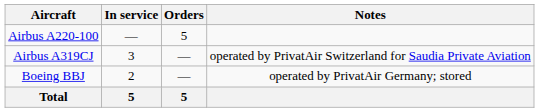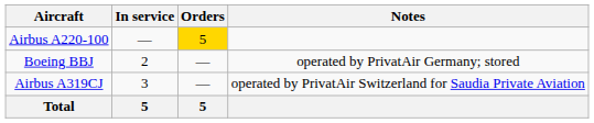 <table class="wikitable" style="margin:1em auto; border-collapse:collapse;text-align:center">
 <tr>
 <th>Aircraft</th>
 <th>In service</th>
 <th>Orders</th>
 <th>Notes</th>
 </tr>
 <tr>
 <td><a href='#'>Airbus A220-100</a></td>
 <td>—</td>
-<td>5</td>
+<td style="background: gold;">5</td>
 <td></td>
+</tr>
+<tr>
+<td><a href='#'>Boeing BBJ</a></td>
+<td>2</td>
+<td>—</td>
+<td>operated by PrivatAir Germany; stored</td>
 </tr>
 <tr>
 <td><a href='#'>Airbus A319CJ</a></td>
 <td>3</td>
 <td>—</td>
 <td>operated by PrivatAir Switzerland for <a href='#'>Saudia Private Aviation</a></td>
 </tr>
 <tr>
-<td><a href='#'>Boeing BBJ</a></td>
-<td>2</td>
-<td>—</td>
-<td>operated by PrivatAir Germany; stored</td>
-</tr>
-<tr>
 <th>Total</th>
 <th>5</th>
 <th>5</th>
 <th></th>
 </tr>
 </table>
